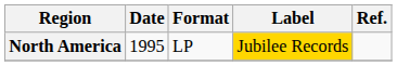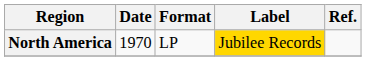 <table class="wikitable plainrowheaders">
 <tr>
 <th scope="col">Region</th>
 <th scope="col">Date</th>
 <th scope="col">Format</th>
 <th scope="col">Label</th>
 <th scope="col">Ref.</th>
 </tr>
 <tr>
 <th scope="row">North America</th>
-<td>1995</td>
+<td>1970</td>
 <td>LP</td>
 <td style="background: gold;">Jubilee Records</td>
 <td></td>
 </tr>
 <tr>
 </tr>
 </table>
